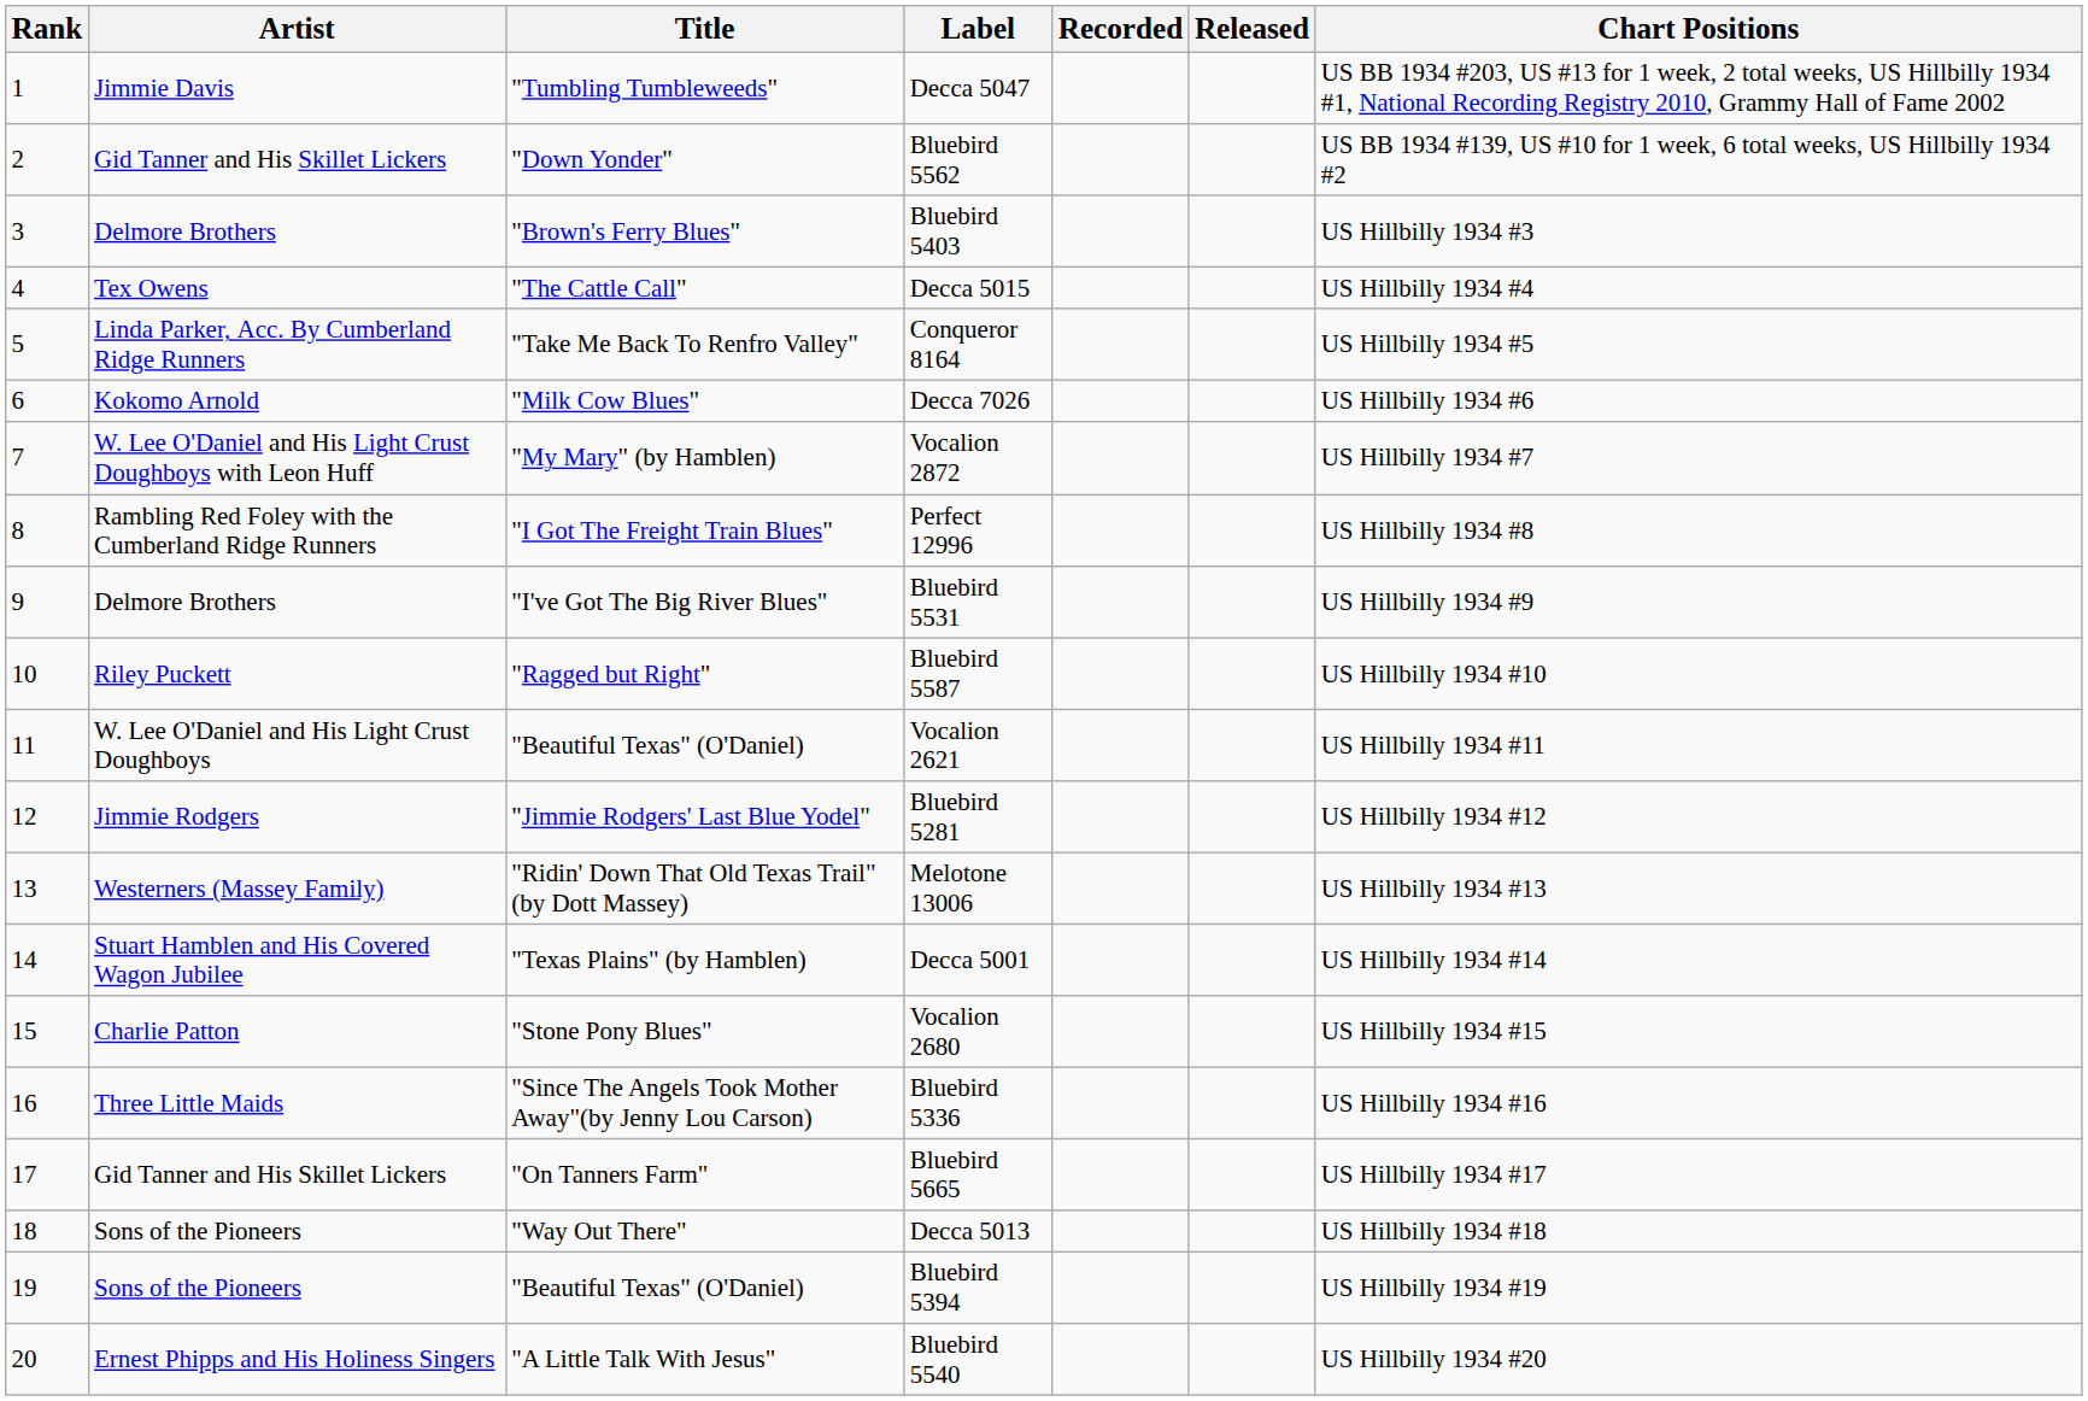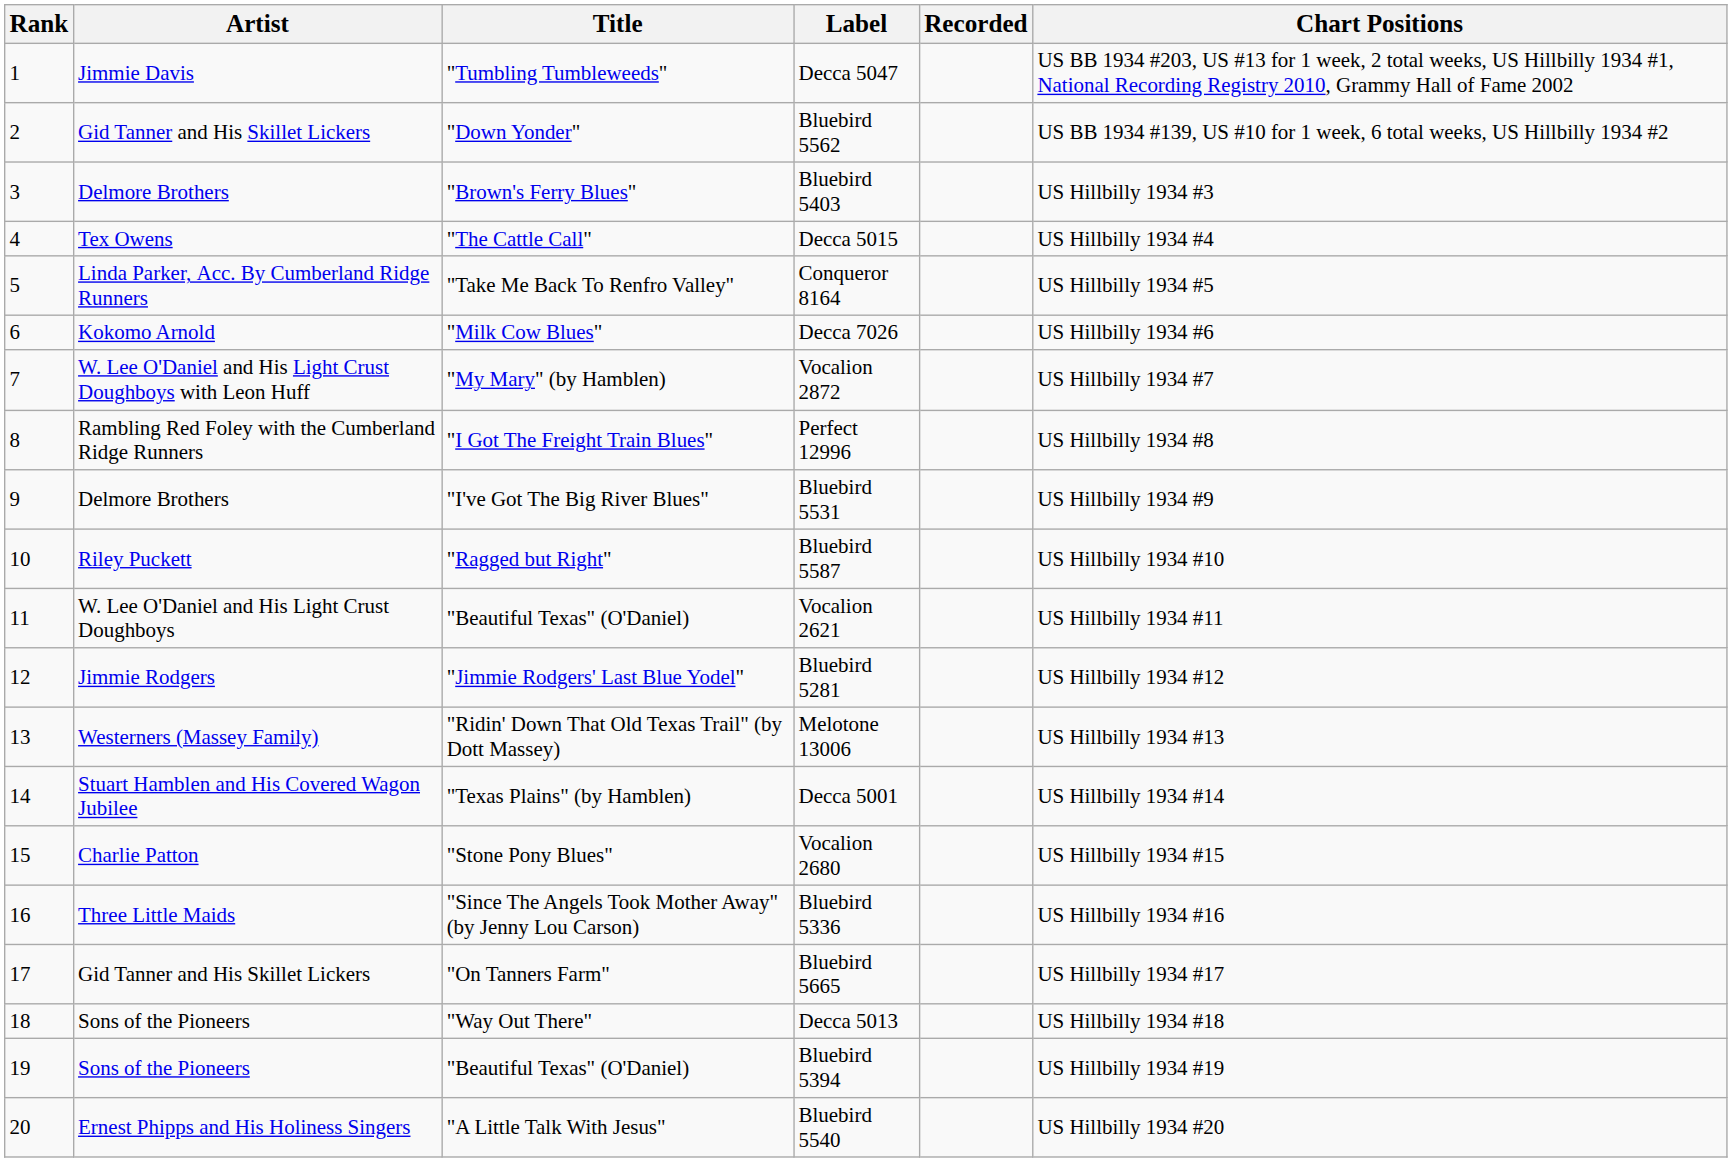 <table class="wikitable" style="font-size:95%;">
 <tr>
 <th><big>Rank</big></th>
 <th><big>Artist</big></th>
 <th><big>Title</big></th>
 <th><big>Label</big></th>
 <th><big>Recorded</big></th>
-<th><big>Released</big></th>
 <th><big>Chart Positions</big></th>
 </tr>
 <tr>
 <td>1</td>
 <td><a href='#'>Jimmie Davis</a></td>
 <td>"<a href='#'>Tumbling Tumbleweeds</a>"</td>
 <td>Decca 5047</td>
-<td></td>
 <td></td>
 <td>US BB 1934 #203, US #13 for 1 week, 2 total weeks, US Hillbilly 1934 #1, <a href='#'>National Recording Registry 2010</a>, Grammy Hall of Fame 2002</td>
 </tr>
 <tr>
 <td>2</td>
 <td><a href='#'>Gid Tanner</a> and His <a href='#'>Skillet Lickers</a></td>
 <td>"<a href='#'>Down Yonder</a>"</td>
 <td>Bluebird 5562</td>
 <td></td>
-<td></td>
 <td>US BB 1934 #139, US #10 for 1 week, 6 total weeks, US Hillbilly 1934 #2</td>
 </tr>
 <tr>
 <td>3</td>
 <td><a href='#'>Delmore Brothers</a></td>
 <td>"<a href='#'>Brown's Ferry Blues</a>"</td>
 <td>Bluebird 5403</td>
-<td></td>
 <td></td>
 <td>US Hillbilly 1934 #3</td>
 </tr>
 <tr>
 <td>4</td>
 <td><a href='#'>Tex Owens</a></td>
 <td>"<a href='#'>The Cattle Call</a>"</td>
 <td>Decca 5015</td>
 <td></td>
-<td></td>
 <td>US Hillbilly 1934 #4</td>
 </tr>
 <tr>
 <td>5</td>
 <td><a href='#'>Linda Parker, Acc. By Cumberland Ridge Runners</a></td>
 <td>"Take Me Back To Renfro Valley"</td>
 <td>Conqueror 8164</td>
-<td></td>
 <td></td>
 <td>US Hillbilly 1934 #5</td>
 </tr>
 <tr>
 <td>6</td>
 <td><a href='#'>Kokomo Arnold</a></td>
 <td>"<a href='#'>Milk Cow Blues</a>"</td>
 <td>Decca 7026</td>
 <td></td>
-<td></td>
 <td>US Hillbilly 1934 #6</td>
 </tr>
 <tr>
 <td>7</td>
 <td><a href='#'>W. Lee O'Daniel</a> and His <a href='#'>Light Crust Doughboys</a> with Leon Huff</td>
 <td>"<a href='#'>My Mary</a>" (by Hamblen)</td>
 <td>Vocalion 2872</td>
-<td></td>
 <td></td>
 <td>US Hillbilly 1934 #7</td>
 </tr>
 <tr>
 <td>8</td>
 <td>Rambling Red Foley with the Cumberland Ridge Runners</td>
 <td>"<a href='#'>I Got The Freight Train Blues</a>"</td>
 <td>Perfect 12996</td>
 <td></td>
-<td></td>
 <td>US Hillbilly 1934 #8</td>
 </tr>
 <tr>
 <td>9</td>
 <td>Delmore Brothers</td>
 <td>"I've Got The Big River Blues"</td>
 <td>Bluebird 5531</td>
-<td></td>
 <td></td>
 <td>US Hillbilly 1934 #9</td>
 </tr>
 <tr>
 <td>10</td>
 <td><a href='#'>Riley Puckett</a></td>
 <td>"<a href='#'>Ragged but Right</a>"</td>
 <td>Bluebird 5587</td>
 <td></td>
-<td></td>
 <td>US Hillbilly 1934 #10</td>
 </tr>
 <tr>
 <td>11</td>
 <td>W. Lee O'Daniel and His Light Crust Doughboys</td>
 <td>"Beautiful Texas" (O'Daniel)</td>
 <td>Vocalion 2621</td>
-<td></td>
 <td></td>
 <td>US Hillbilly 1934 #11</td>
 </tr>
 <tr>
 <td>12</td>
 <td><a href='#'>Jimmie Rodgers</a></td>
 <td>"<a href='#'>Jimmie Rodgers' Last Blue Yodel</a>"</td>
 <td>Bluebird 5281</td>
 <td></td>
-<td></td>
 <td>US Hillbilly 1934 #12</td>
 </tr>
 <tr>
 <td>13</td>
 <td><a href='#'>Westerners (Massey Family)</a></td>
 <td>"Ridin' Down That Old Texas Trail" (by Dott Massey)</td>
 <td>Melotone 13006</td>
-<td></td>
 <td></td>
 <td>US Hillbilly 1934 #13</td>
 </tr>
 <tr>
 <td>14</td>
 <td><a href='#'>Stuart Hamblen and His Covered Wagon Jubilee</a></td>
 <td>"Texas Plains" (by Hamblen)</td>
 <td>Decca 5001</td>
 <td></td>
-<td></td>
 <td>US Hillbilly 1934 #14</td>
 </tr>
 <tr>
 <td>15</td>
 <td><a href='#'>Charlie Patton</a></td>
 <td>"Stone Pony Blues"</td>
 <td>Vocalion 2680</td>
-<td></td>
 <td></td>
 <td>US Hillbilly 1934 #15</td>
 </tr>
 <tr>
 <td>16</td>
 <td><a href='#'>Three Little Maids</a></td>
 <td>"Since The Angels Took Mother Away"(by Jenny Lou Carson)</td>
 <td>Bluebird 5336</td>
 <td></td>
-<td></td>
 <td>US Hillbilly 1934 #16</td>
 </tr>
 <tr>
 <td>17</td>
 <td>Gid Tanner and His Skillet Lickers</td>
 <td>"On Tanners Farm"</td>
 <td>Bluebird 5665</td>
-<td></td>
 <td></td>
 <td>US Hillbilly 1934 #17</td>
 </tr>
 <tr>
 <td>18</td>
 <td>Sons of the Pioneers</td>
 <td>"Way Out There"</td>
 <td>Decca 5013</td>
 <td></td>
-<td></td>
 <td>US Hillbilly 1934 #18</td>
 </tr>
 <tr>
 <td>19</td>
 <td><a href='#'>Sons of the Pioneers</a></td>
 <td>"Beautiful Texas" (O'Daniel)</td>
 <td>Bluebird 5394</td>
-<td></td>
 <td></td>
 <td>US Hillbilly 1934 #19</td>
 </tr>
 <tr>
 <td>20</td>
 <td><a href='#'>Ernest Phipps and His Holiness Singers</a></td>
 <td>"A Little Talk With Jesus"</td>
 <td>Bluebird 5540</td>
 <td></td>
-<td></td>
 <td>US Hillbilly 1934 #20</td>
 </tr>
 </table>
